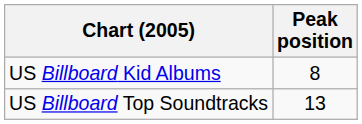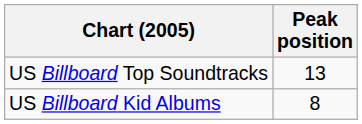 <table class="wikitable sortable">
 <tr>
 <th>Chart (2005)</th>
 <th>Peak <br>position</th>
 </tr>
 <tr>
+<td>US <a href='#'><em>Billboard</em></a> Top Soundtracks</td>
+<td align="center">13</td>
+</tr>
+<tr>
 <td>US <a href='#'><em>Billboard</em> Kid Albums</a></td>
 <td align="center">8</td>
 </tr>
-<tr>
-<td>US <a href='#'><em>Billboard</em></a> Top Soundtracks</td>
-<td align="center">13</td>
-</tr>
 </table>
